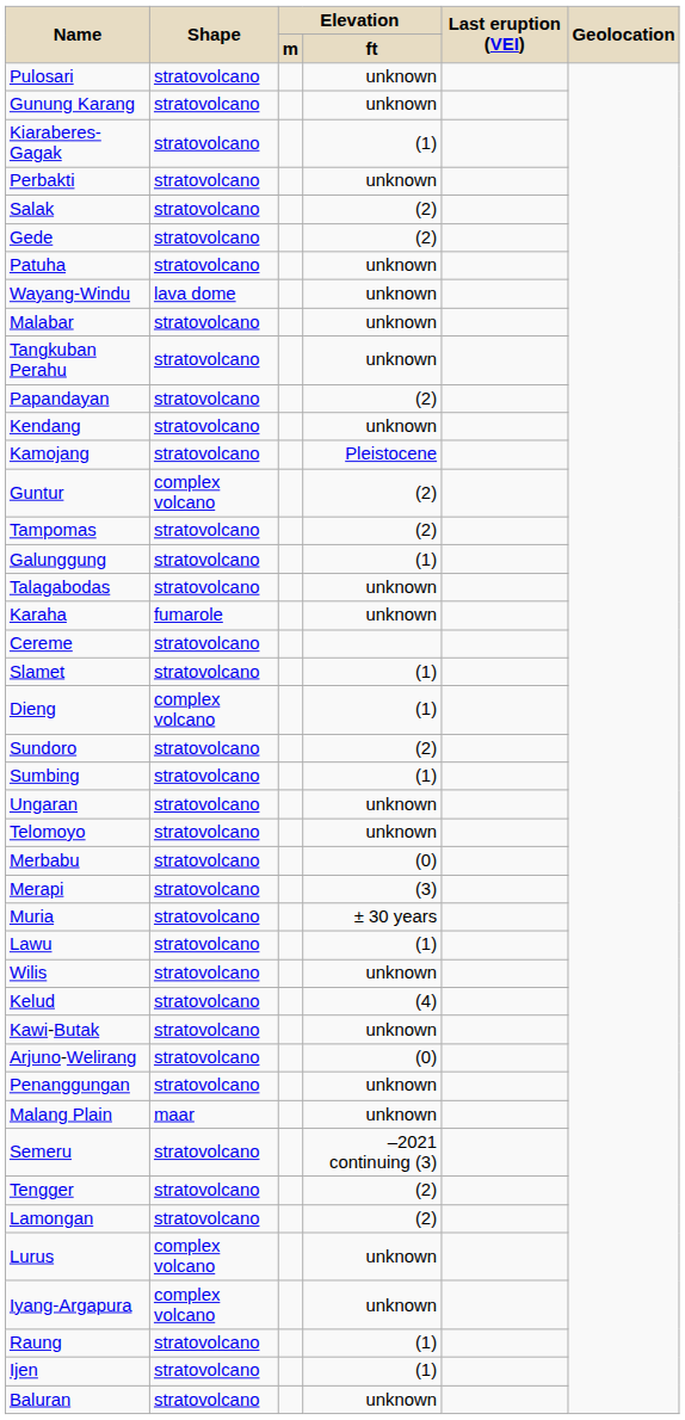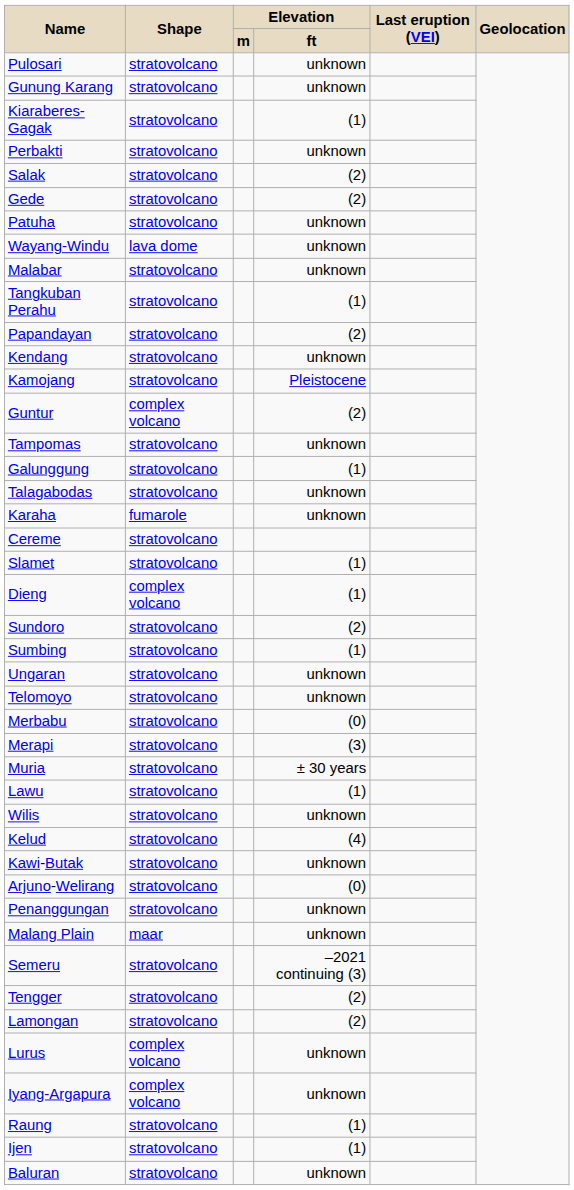 <table align="left" class="wikitable sortable">
 <tr>
 <th rowspan=2 style="background-color:#e7dcc3;">Name</th>
 <th rowspan=2 style="background-color:#e7dcc3;">Shape</th>
 <th colspan=2 style="background-color:#e7dcc3;">Elevation</th>
 <th rowspan=2 style="background-color:#e7dcc3;">Last eruption (<a href='#'>VEI</a>)</th>
 <th rowspan=2 style="background-color:#e7dcc3;">Geolocation</th>
 </tr>
 <tr>
 <th style="background-color:#e7dcc3;">m</th>
 <th style="background-color:#e7dcc3;">ft</th>
 </tr>
 <tr>
 <td><a href='#'>Pulosari</a></td>
 <td><a href='#'>stratovolcano</a></td>
 <td></td>
 <td align=right>unknown</td>
 <td></td>
 </tr>
 <tr>
 <td><a href='#'>Gunung Karang</a></td>
 <td><a href='#'>stratovolcano</a></td>
 <td></td>
 <td align=right>unknown</td>
 <td></td>
 </tr>
 <tr>
 <td><a href='#'>Kiaraberes-Gagak</a></td>
 <td><a href='#'>stratovolcano</a></td>
 <td></td>
 <td align=right> (1)</td>
 <td></td>
 </tr>
 <tr>
 <td><a href='#'>Perbakti</a></td>
 <td><a href='#'>stratovolcano</a></td>
 <td></td>
 <td align=right>unknown</td>
 <td></td>
 </tr>
 <tr>
 <td><a href='#'>Salak</a></td>
 <td><a href='#'>stratovolcano</a></td>
 <td></td>
 <td align=right> (2)</td>
 <td></td>
 </tr>
 <tr>
 <td><a href='#'>Gede</a></td>
 <td><a href='#'>stratovolcano</a></td>
 <td></td>
 <td align=right> (2)</td>
 <td></td>
 </tr>
 <tr>
 <td><a href='#'>Patuha</a></td>
 <td><a href='#'>stratovolcano</a></td>
 <td></td>
 <td align=right>unknown</td>
 <td></td>
 </tr>
 <tr>
 <td><a href='#'>Wayang-Windu</a></td>
 <td><a href='#'>lava dome</a></td>
 <td></td>
 <td align=right>unknown</td>
 <td></td>
 </tr>
 <tr>
 <td><a href='#'>Malabar</a></td>
 <td><a href='#'>stratovolcano</a></td>
 <td></td>
 <td align=right>unknown</td>
 <td></td>
 </tr>
 <tr>
 <td><a href='#'>Tangkuban Perahu</a></td>
 <td><a href='#'>stratovolcano</a></td>
 <td></td>
-<td align=right>unknown</td>
+<td align=right> (1)</td>
 <td></td>
 </tr>
 <tr>
 <td><a href='#'>Papandayan</a></td>
 <td><a href='#'>stratovolcano</a></td>
 <td></td>
 <td align=right> (2)</td>
 <td></td>
 </tr>
 <tr>
 <td><a href='#'>Kendang</a></td>
 <td><a href='#'>stratovolcano</a></td>
 <td></td>
 <td align=right>unknown</td>
 <td></td>
 </tr>
 <tr>
 <td><a href='#'>Kamojang</a></td>
 <td><a href='#'>stratovolcano</a></td>
 <td></td>
 <td align=right><a href='#'>Pleistocene</a></td>
 <td></td>
 </tr>
 <tr>
 <td><a href='#'>Guntur</a></td>
 <td><a href='#'>complex volcano</a></td>
 <td></td>
 <td align=right> (2)</td>
 <td></td>
 </tr>
 <tr>
 <td><a href='#'>Tampomas</a></td>
 <td><a href='#'>stratovolcano</a></td>
 <td></td>
-<td align=right> (2)</td>
+<td align=right>unknown</td>
 <td></td>
 </tr>
 <tr>
 <td><a href='#'>Galunggung</a></td>
 <td><a href='#'>stratovolcano</a></td>
 <td></td>
 <td align=right> (1)</td>
 <td></td>
 </tr>
 <tr>
 <td><a href='#'>Talagabodas</a></td>
 <td><a href='#'>stratovolcano</a></td>
 <td></td>
 <td align=right>unknown</td>
 <td></td>
 </tr>
 <tr>
 <td><a href='#'>Karaha</a></td>
 <td><a href='#'>fumarole</a></td>
 <td></td>
 <td align=right>unknown</td>
 <td></td>
 </tr>
 <tr>
 <td><a href='#'>Cereme</a></td>
 <td><a href='#'>stratovolcano</a></td>
 <td></td>
 <td align=right></td>
 <td></td>
 </tr>
 <tr>
 <td><a href='#'>Slamet</a></td>
 <td><a href='#'>stratovolcano</a></td>
 <td></td>
 <td align=right> (1)</td>
 <td></td>
 </tr>
 <tr>
 <td><a href='#'>Dieng</a></td>
 <td><a href='#'>complex volcano</a></td>
 <td></td>
 <td align=right> (1)</td>
 <td></td>
 </tr>
 <tr>
 <td><a href='#'>Sundoro</a></td>
 <td><a href='#'>stratovolcano</a></td>
 <td></td>
 <td align=right> (2)</td>
 <td></td>
 </tr>
 <tr>
 <td><a href='#'>Sumbing</a></td>
 <td><a href='#'>stratovolcano</a></td>
 <td></td>
 <td align=right> (1)</td>
 <td></td>
 </tr>
 <tr>
 <td><a href='#'>Ungaran</a></td>
 <td><a href='#'>stratovolcano</a></td>
 <td></td>
 <td align=right>unknown</td>
 <td></td>
 </tr>
 <tr>
 <td><a href='#'>Telomoyo</a></td>
 <td><a href='#'>stratovolcano</a></td>
 <td></td>
 <td align=right>unknown</td>
 <td></td>
 </tr>
 <tr>
 <td><a href='#'>Merbabu</a></td>
 <td><a href='#'>stratovolcano</a></td>
 <td></td>
 <td align=right> (0)</td>
 <td></td>
 </tr>
 <tr>
 <td><a href='#'>Merapi</a></td>
 <td><a href='#'>stratovolcano</a></td>
 <td></td>
 <td align=right> (3)</td>
 <td></td>
 </tr>
 <tr>
 <td><a href='#'>Muria</a></td>
 <td><a href='#'>stratovolcano</a></td>
 <td></td>
 <td align=right> ± 30 years</td>
 <td></td>
 </tr>
 <tr>
 <td><a href='#'>Lawu</a></td>
 <td><a href='#'>stratovolcano</a></td>
 <td></td>
 <td align=right> (1)</td>
 <td></td>
 </tr>
 <tr>
 <td><a href='#'>Wilis</a></td>
 <td><a href='#'>stratovolcano</a></td>
 <td></td>
 <td align=right>unknown</td>
 <td></td>
 </tr>
 <tr>
 <td><a href='#'>Kelud</a></td>
 <td><a href='#'>stratovolcano</a></td>
 <td></td>
 <td align=right> (4)</td>
 <td></td>
 </tr>
 <tr>
 <td><a href='#'>Kawi</a>-<a href='#'>Butak</a></td>
 <td><a href='#'>stratovolcano</a></td>
 <td></td>
 <td align=right>unknown</td>
 <td></td>
 </tr>
 <tr>
 <td><a href='#'>Arjuno</a>-<a href='#'>Welirang</a></td>
 <td><a href='#'>stratovolcano</a></td>
 <td></td>
 <td align=right> (0)</td>
 <td></td>
 </tr>
 <tr>
 <td><a href='#'>Penanggungan</a></td>
 <td><a href='#'>stratovolcano</a></td>
 <td></td>
 <td align=right>unknown</td>
 <td></td>
 </tr>
 <tr>
 <td><a href='#'>Malang Plain</a></td>
 <td><a href='#'>maar</a></td>
 <td></td>
 <td align=right>unknown</td>
 <td></td>
 </tr>
 <tr>
 <td><a href='#'>Semeru</a></td>
 <td><a href='#'>stratovolcano</a></td>
 <td></td>
 <td align=right>–2021 continuing (3)</td>
 <td></td>
 </tr>
 <tr>
 <td><a href='#'>Tengger</a></td>
 <td><a href='#'>stratovolcano</a></td>
 <td></td>
 <td align=right> (2)</td>
 <td></td>
 </tr>
 <tr>
 <td><a href='#'>Lamongan</a></td>
 <td><a href='#'>stratovolcano</a></td>
 <td></td>
 <td align=right> (2)</td>
 <td></td>
 </tr>
 <tr>
 <td><a href='#'>Lurus</a></td>
 <td><a href='#'>complex volcano</a></td>
 <td></td>
 <td align=right>unknown</td>
 <td></td>
 </tr>
 <tr>
 <td><a href='#'>Iyang-Argapura</a></td>
 <td><a href='#'>complex volcano</a></td>
 <td></td>
 <td align=right>unknown</td>
 <td></td>
 </tr>
 <tr>
 <td><a href='#'>Raung</a></td>
 <td><a href='#'>stratovolcano</a></td>
 <td></td>
 <td align=right> (1)</td>
 <td></td>
 </tr>
 <tr>
 <td><a href='#'>Ijen</a></td>
 <td><a href='#'>stratovolcano</a></td>
 <td></td>
 <td align=right> (1)</td>
 <td></td>
 </tr>
 <tr>
 <td><a href='#'>Baluran</a></td>
 <td><a href='#'>stratovolcano</a></td>
 <td></td>
 <td align=right>unknown</td>
 <td></td>
 </tr>
 </table>
